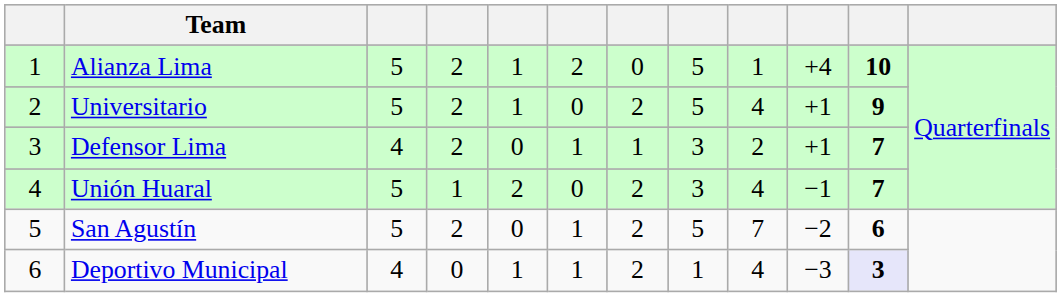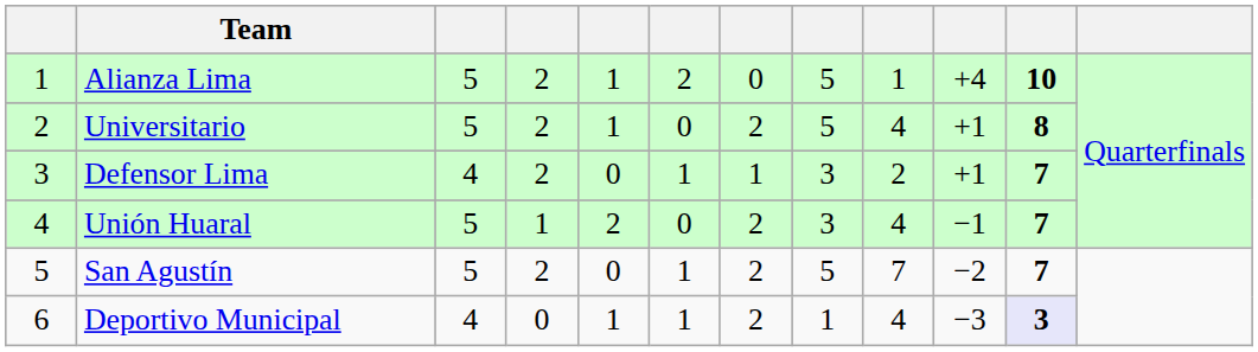 <table class="wikitable" style="text-align:center;">
 <tr>
 <th width="30"></th>
 <th width="180">Team</th>
 <th width="30"></th>
 <th width="30"></th>
 <th width="30"></th>
 <th width="30"></th>
 <th width="30"></th>
 <th width="30"></th>
 <th width="30"></th>
 <th width="30"></th>
 <th width="30"></th>
 <th width="30"></th>
 </tr>
 <tr bgcolor=ccffcc>
 <td>1</td>
 <td align=left><a href='#'>Alianza Lima</a></td>
 <td>5</td>
 <td>2</td>
 <td>1</td>
 <td>2</td>
 <td>0</td>
 <td>5</td>
 <td>1</td>
 <td>+4</td>
 <td><strong>10</strong></td>
 <td rowspan=4><a href='#'>Quarterfinals</a></td>
 </tr>
 <tr bgcolor=ccffcc>
 <td>2</td>
 <td align=left><a href='#'>Universitario</a></td>
 <td>5</td>
 <td>2</td>
 <td>1</td>
 <td>0</td>
 <td>2</td>
 <td>5</td>
 <td>4</td>
 <td>+1</td>
-<td><strong>9</strong></td>
+<td><strong>8</strong></td>
 </tr>
 <tr bgcolor=ccffcc>
 <td>3</td>
 <td align=left><a href='#'>Defensor Lima</a></td>
 <td>4</td>
 <td>2</td>
 <td>0</td>
 <td>1</td>
 <td>1</td>
 <td>3</td>
 <td>2</td>
 <td>+1</td>
 <td><strong>7</strong></td>
 </tr>
 <tr bgcolor=ccffcc>
 <td>4</td>
 <td align=left><a href='#'>Unión Huaral</a></td>
 <td>5</td>
 <td>1</td>
 <td>2</td>
 <td>0</td>
 <td>2</td>
 <td>3</td>
 <td>4</td>
 <td>−1</td>
 <td><strong>7</strong></td>
 </tr>
 <tr>
 <td>5</td>
 <td align=left><a href='#'>San Agustín</a></td>
 <td>5</td>
 <td>2</td>
 <td>0</td>
 <td>1</td>
 <td>2</td>
 <td>5</td>
 <td>7</td>
 <td>−2</td>
-<td><strong>6</strong></td>
+<td><strong>7</strong></td>
 </tr>
 <tr>
 <td>6</td>
 <td align=left><a href='#'>Deportivo Municipal</a></td>
 <td>4</td>
 <td>0</td>
 <td>1</td>
 <td>1</td>
 <td>2</td>
 <td>1</td>
 <td>4</td>
 <td>−3</td>
 <td style="background: lavender;"><strong>3</strong></td>
 </tr>
 </table>
